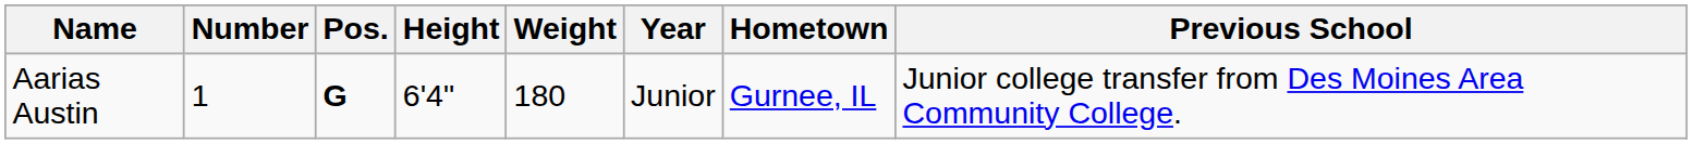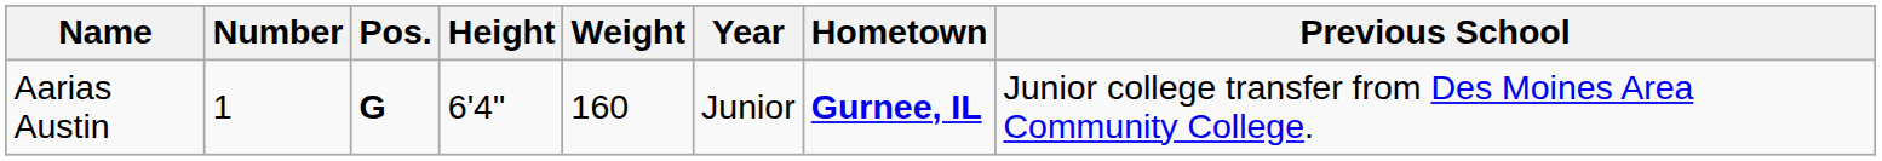 <table class="wikitable sortable" border="1">
 <tr>
 <th>Name</th>
 <th>Number</th>
 <th>Pos.</th>
 <th>Height</th>
 <th>Weight</th>
 <th>Year</th>
 <th>Hometown</th>
 <th class="unsortable">Previous School</th>
 </tr>
 <tr>
 <td sortname>Aarias Austin</td>
 <td>1</td>
 <td><strong>G</strong></td>
 <td>6'4"</td>
-<td>180</td>
+<td>160</td>
 <td>Junior</td>
-<td><a href='#'>Gurnee, IL</a></td>
+<td><strong><a href='#'>Gurnee, IL</a></strong></td>
 <td>Junior college transfer from <a href='#'>Des Moines Area Community College</a>.</td>
 </tr>
 </table>
